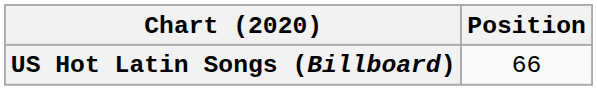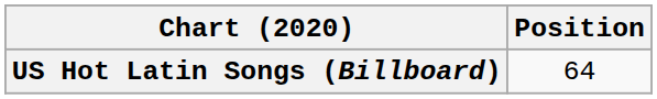 <table class="wikitable plainrowheaders" style="text-align:center">
 <tr>
 <th scope="col">Chart (2020)</th>
 <th scope="col">Position</th>
 </tr>
 <tr>
 <th scope="row">US Hot Latin Songs (<em>Billboard</em>)</th>
-<td>66</td>
+<td>64</td>
 </tr>
 </table>
